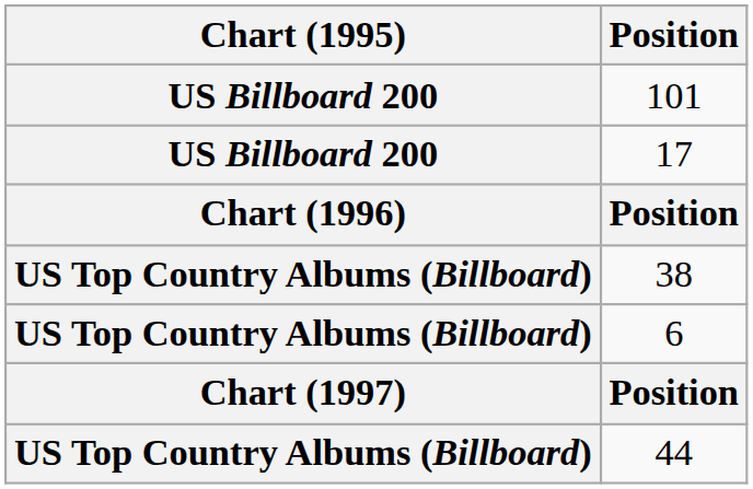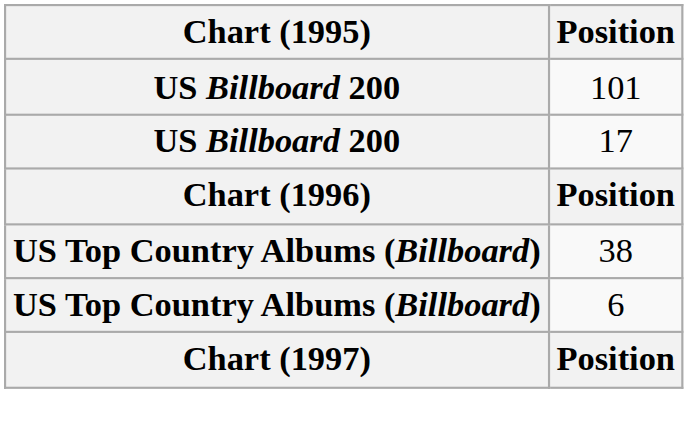 <table class="wikitable plainrowheaders" style="text-align:center">
 <tr>
 <th scope="col">Chart (1995)</th>
 <th scope="col">Position</th>
 </tr>
 <tr>
 <th scope="row">US <em>Billboard</em> 200</th>
 <td>101</td>
 </tr>
 <tr>
 <th scope="row">US <em>Billboard</em> 200</th>
 <td>17</td>
 </tr>
 <tr>
 <th scope="col">Chart (1996)</th>
 <th scope="col">Position</th>
 </tr>
 <tr>
 <th scope="row">US Top Country Albums (<em>Billboard</em>)</th>
 <td>38</td>
 </tr>
 <tr>
 <th scope="row">US Top Country Albums (<em>Billboard</em>)</th>
 <td>6</td>
 </tr>
 <tr>
 <th scope="col">Chart (1997)</th>
 <th scope="col">Position</th>
 </tr>
-<tr>
-<th scope="row">US Top Country Albums (<em>Billboard</em>)</th>
-<td>44</td>
-</tr>
 </table>
